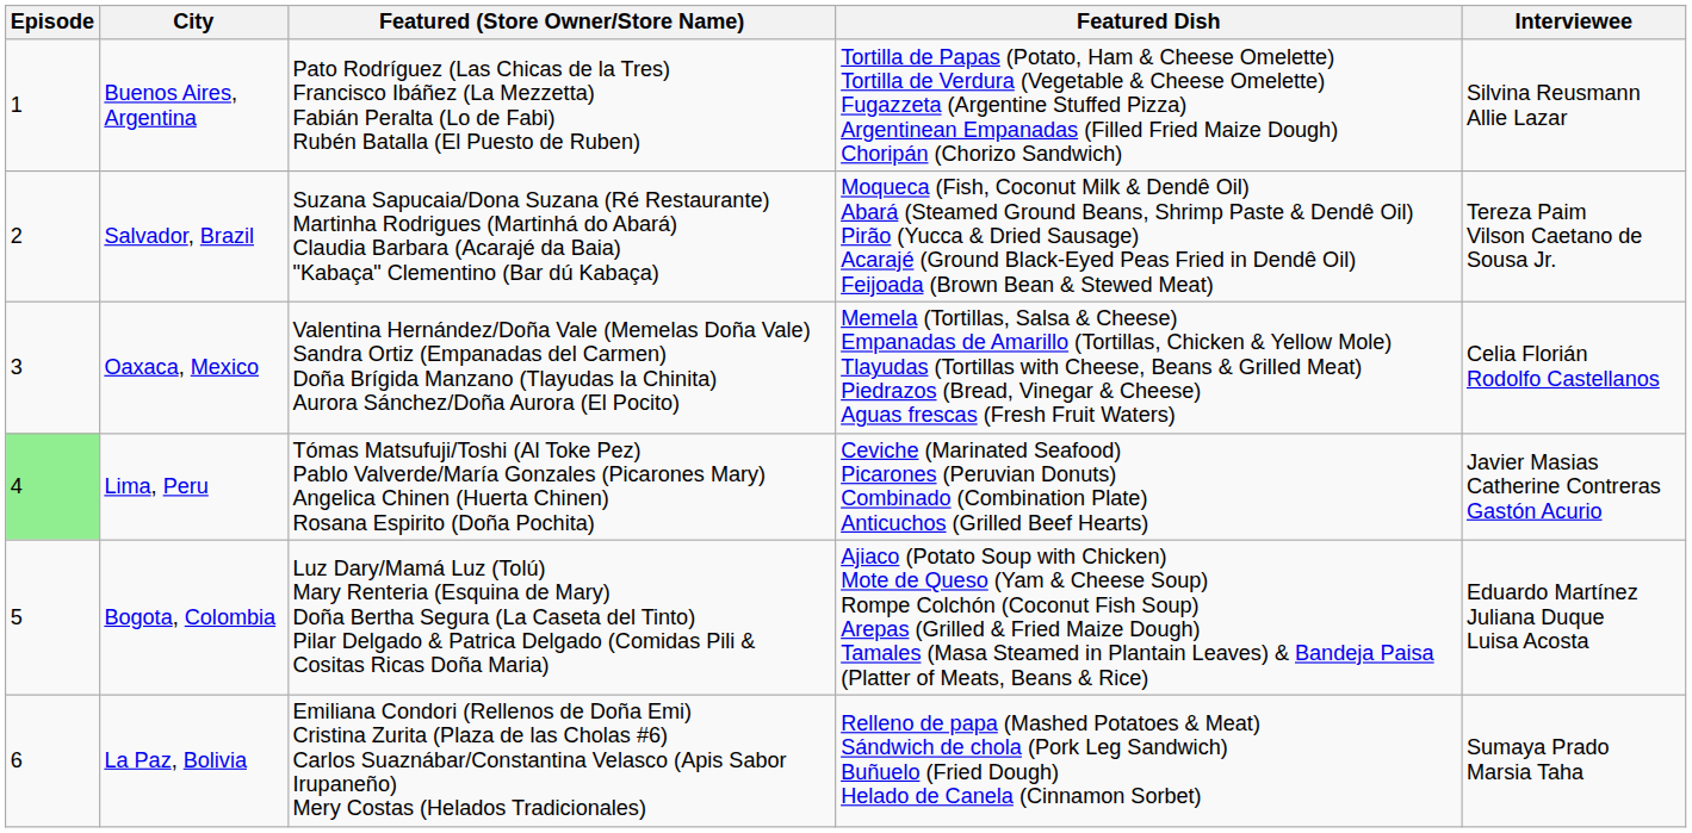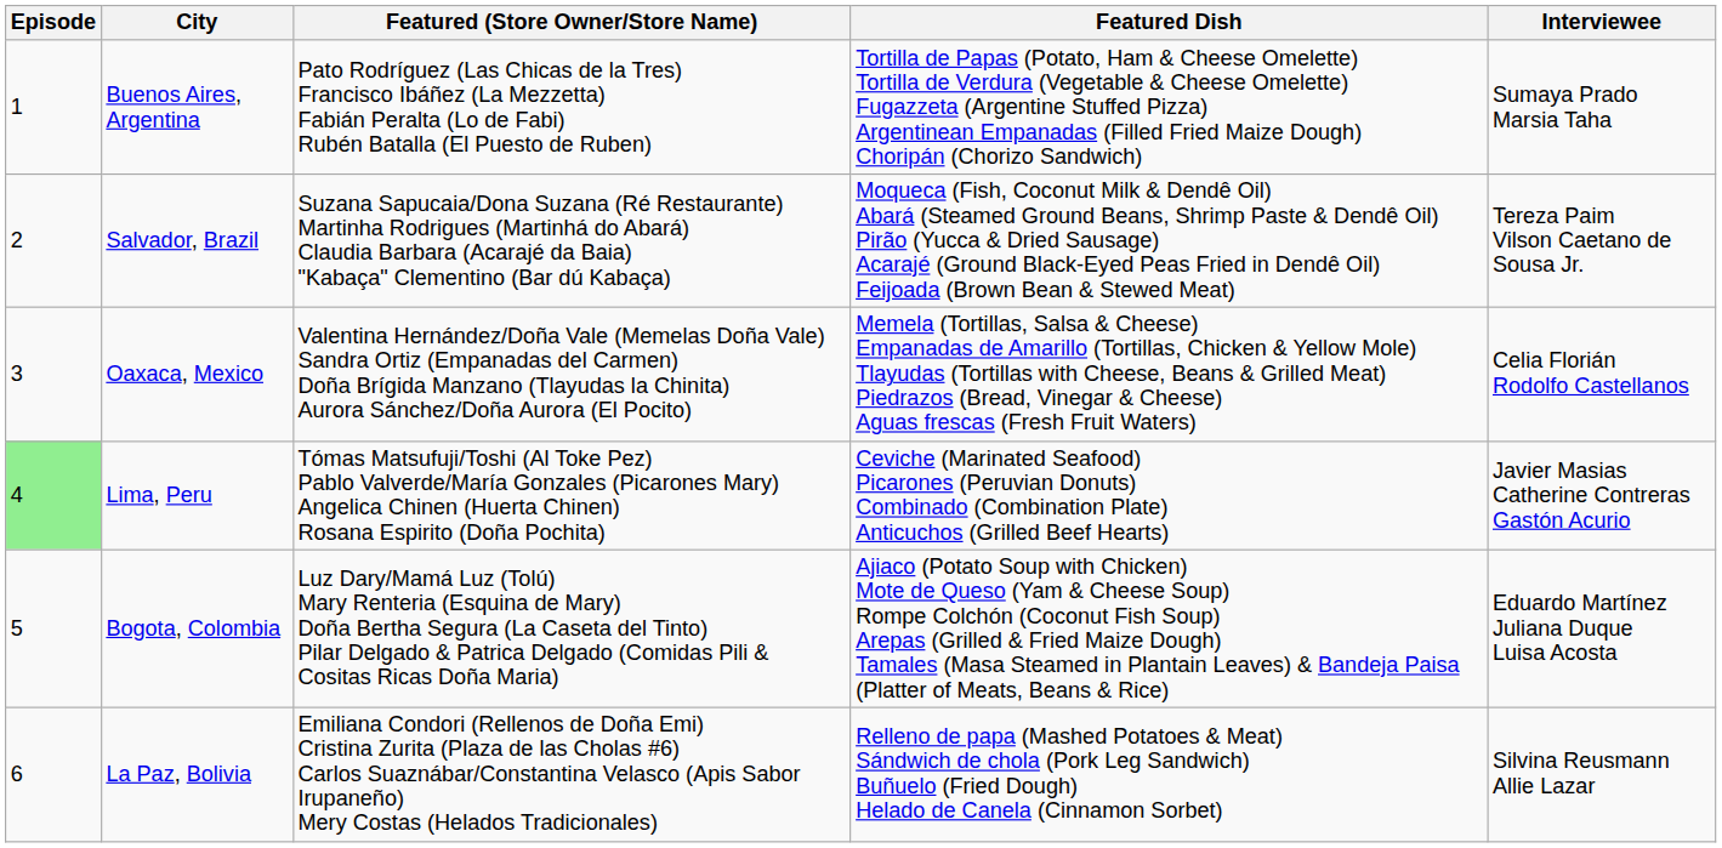 <table class="wikitable">
 <tr>
 <th>Episode</th>
 <th>City</th>
 <th>Featured (Store Owner/Store Name)</th>
 <th>Featured Dish</th>
 <th>Interviewee</th>
 </tr>
 <tr>
 <td>1</td>
 <td><a href='#'>Buenos Aires</a>, <a href='#'>Argentina</a></td>
 <td>Pato Rodríguez (Las Chicas de la Tres)<br>Francisco Ibáñez (La Mezzetta)<br>Fabián Peralta (Lo de Fabi)<br>Rubén Batalla (El Puesto de Ruben)</td>
 <td><a href='#'>Tortilla de Papas</a> (Potato, Ham & Cheese Omelette)<br><a href='#'>Tortilla de Verdura</a> (Vegetable & Cheese Omelette)<br><a href='#'>Fugazzeta</a> (Argentine Stuffed Pizza)<br><a href='#'>Argentinean Empanadas</a> (Filled Fried Maize Dough)<br><a href='#'>Choripán</a> (Chorizo Sandwich)</td>
-<td>Silvina Reusmann<br>Allie Lazar</td>
+<td>Sumaya Prado<br>Marsia Taha</td>
 </tr>
 <tr>
 <td>2</td>
 <td><a href='#'>Salvador</a>, <a href='#'>Brazil</a></td>
 <td>Suzana Sapucaia/Dona Suzana (Ré Restaurante)<br>Martinha Rodrigues (Martinhá do Abará)<br>Claudia Barbara (Acarajé da Baia)<br>"Kabaça" Clementino (Bar dú Kabaça)</td>
 <td><a href='#'>Moqueca</a> (Fish, Coconut Milk & Dendê Oil)<br><a href='#'>Abará</a> (Steamed Ground Beans, Shrimp Paste & Dendê Oil)<br><a href='#'>Pirão</a> (Yucca & Dried Sausage)<br><a href='#'>Acarajé</a> (Ground Black-Eyed Peas Fried in Dendê Oil)<br><a href='#'>Feijoada</a> (Brown Bean & Stewed Meat)</td>
 <td>Tereza Paim<br>Vilson Caetano de Sousa Jr.</td>
 </tr>
 <tr>
 <td>3</td>
 <td><a href='#'>Oaxaca</a>, <a href='#'>Mexico</a></td>
 <td>Valentina Hernández/Doña Vale (Memelas Doña Vale)<br>Sandra Ortiz (Empanadas del Carmen)<br>Doña Brígida Manzano (Tlayudas la Chinita)<br>Aurora Sánchez/Doña Aurora (El Pocito)</td>
 <td><a href='#'>Memela</a> (Tortillas, Salsa & Cheese)<br><a href='#'>Empanadas de Amarillo</a> (Tortillas, Chicken & Yellow Mole)<br><a href='#'>Tlayudas</a> (Tortillas with Cheese, Beans & Grilled Meat)<br><a href='#'>Piedrazos</a> (Bread, Vinegar & Cheese)<br><a href='#'>Aguas frescas</a> (Fresh Fruit Waters)</td>
 <td>Celia Florián<br><a href='#'>Rodolfo Castellanos</a></td>
 </tr>
 <tr>
 <td style="background: lightgreen;">4</td>
 <td><a href='#'>Lima</a>, <a href='#'>Peru</a></td>
 <td>Tómas Matsufuji/Toshi (Al Toke Pez)<br>Pablo Valverde/María Gonzales (Picarones Mary)<br>Angelica Chinen (Huerta Chinen)<br>Rosana Espirito (Doña Pochita)</td>
 <td><a href='#'>Ceviche</a> (Marinated Seafood)<br><a href='#'>Picarones</a> (Peruvian Donuts)<br><a href='#'>Combinado</a> (Combination Plate)<br><a href='#'>Anticuchos</a> (Grilled Beef Hearts)</td>
 <td>Javier Masias<br>Catherine Contreras<br><a href='#'>Gastón Acurio</a></td>
 </tr>
 <tr>
 <td>5</td>
 <td><a href='#'>Bogota</a>, <a href='#'>Colombia</a></td>
 <td>Luz Dary/Mamá Luz (Tolú)<br>Mary Renteria (Esquina de Mary)<br>Doña Bertha Segura (La Caseta del Tinto)<br>Pilar Delgado & Patrica Delgado (Comidas Pili & Cositas Ricas Doña Maria)</td>
 <td><a href='#'>Ajiaco</a> (Potato Soup with Chicken)<br><a href='#'>Mote de Queso</a> (Yam & Cheese Soup)<br>Rompe Colchón (Coconut Fish Soup)<br><a href='#'>Arepas</a> (Grilled & Fried Maize Dough)<br><a href='#'>Tamales</a> (Masa Steamed in Plantain Leaves) & <a href='#'>Bandeja Paisa</a> (Platter of Meats, Beans & Rice)</td>
 <td>Eduardo Martínez<br>Juliana Duque<br>Luisa Acosta</td>
 </tr>
 <tr>
 <td>6</td>
 <td><a href='#'>La Paz</a>, <a href='#'>Bolivia</a></td>
 <td>Emiliana Condori (Rellenos de Doña Emi)<br>Cristina Zurita (Plaza de las Cholas #6)<br>Carlos Suaznábar/Constantina Velasco (Apis Sabor Irupaneño)<br>Mery Costas (Helados Tradicionales)</td>
 <td><a href='#'>Relleno de papa</a> (Mashed Potatoes & Meat)<br><a href='#'>Sándwich de chola</a> (Pork Leg Sandwich)<br><a href='#'>Buñuelo</a> (Fried Dough)<br><a href='#'>Helado de Canela</a> (Cinnamon Sorbet)</td>
-<td>Sumaya Prado<br>Marsia Taha</td>
+<td>Silvina Reusmann<br>Allie Lazar</td>
 </tr>
 </table>
